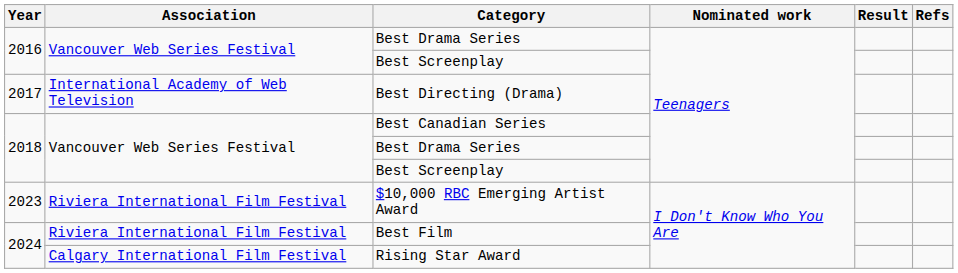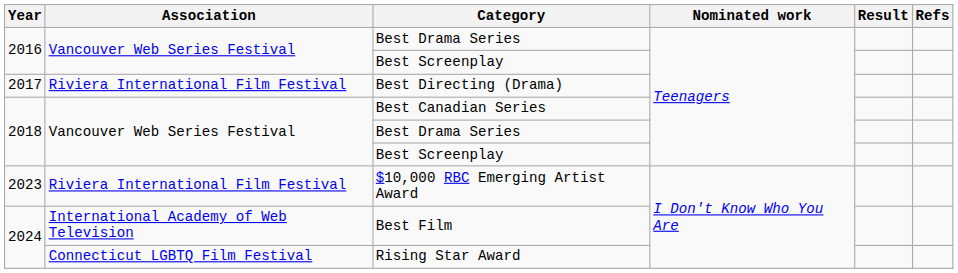 <table class="wikitable sortable">
 <tr>
 <th>Year</th>
 <th>Association</th>
 <th>Category</th>
 <th>Nominated work</th>
 <th>Result</th>
 <th class="unsortable">Refs</th>
 </tr>
 <tr>
 <td rowspan="2">2016</td>
 <td rowspan="2"><a href='#'>Vancouver Web Series Festival</a></td>
 <td>Best Drama Series</td>
 <td rowspan="6"><em><a href='#'>Teenagers</a></em></td>
 <td></td>
 <td style="text-align:center;"></td>
 </tr>
 <tr>
 <td>Best Screenplay</td>
 <td></td>
 <td style="text-align:center;"></td>
 </tr>
 <tr>
 <td>2017</td>
-<td><a href='#'>International Academy of Web Television</a></td>
+<td><a href='#'>Riviera International Film Festival</a></td>
 <td>Best Directing (Drama)</td>
 <td></td>
 <td style="text-align:center;"></td>
 </tr>
 <tr>
 <td rowspan="3">2018</td>
 <td rowspan="3">Vancouver Web Series Festival</td>
 <td>Best Canadian Series</td>
 <td></td>
 <td style="text-align:center;"></td>
 </tr>
 <tr>
 <td>Best Drama Series</td>
 <td></td>
 <td style="text-align:center;"></td>
 </tr>
 <tr>
 <td>Best Screenplay</td>
 <td></td>
 <td style="text-align:center;"></td>
 </tr>
 <tr>
 <td>2023</td>
 <td><a href='#'>Riviera International Film Festival</a></td>
 <td><a href='#'>$</a>10,000 <a href='#'>RBC</a> Emerging Artist Award</td>
 <td rowspan="3"><em><a href='#'>I Don't Know Who You Are</a></em></td>
 <td></td>
 <td style="text-align:center;"></td>
 </tr>
 <tr>
 <td rowspan="2">2024</td>
-<td><a href='#'>Riviera International Film Festival</a></td>
+<td><a href='#'>International Academy of Web Television</a></td>
 <td>Best Film</td>
 <td></td>
 <td style="text-align:center;"></td>
 </tr>
 <tr>
-<td><a href='#'>Calgary International Film Festival</a></td>
+<td><a href='#'>Connecticut LGBTQ Film Festival</a></td>
 <td>Rising Star Award</td>
 <td></td>
 <td style="text-align:center;"></td>
 </tr>
 </table>
